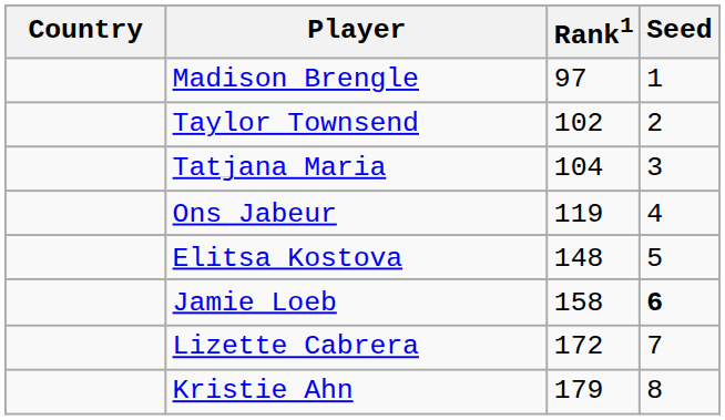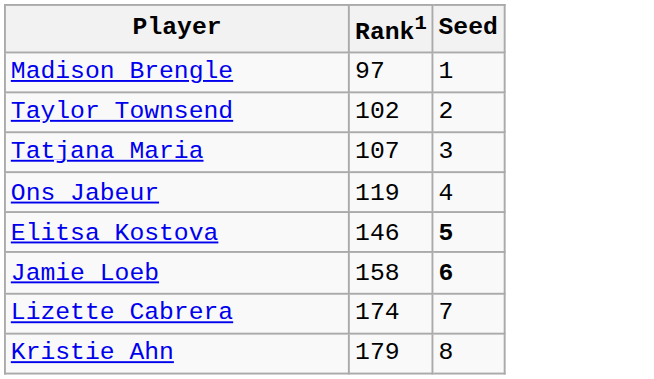 <table class="sortable wikitable">
 <tr>
-<th width="70">Country</th>
 <th width="175">Player</th>
 <th>Rank<sup>1</sup></th>
 <th>Seed</th>
 </tr>
 <tr>
-<td></td>
 <td><a href='#'>Madison Brengle</a></td>
 <td>97</td>
 <td>1</td>
 </tr>
 <tr>
-<td></td>
 <td><a href='#'>Taylor Townsend</a></td>
 <td>102</td>
 <td>2</td>
 </tr>
 <tr>
-<td></td>
 <td><a href='#'>Tatjana Maria</a></td>
-<td>104</td>
+<td>107</td>
 <td>3</td>
 </tr>
 <tr>
-<td></td>
 <td><a href='#'>Ons Jabeur</a></td>
 <td>119</td>
 <td>4</td>
 </tr>
 <tr>
-<td></td>
 <td><a href='#'>Elitsa Kostova</a></td>
-<td>148</td>
-<td>5</td>
+<td>146</td>
+<td><strong>5</strong></td>
 </tr>
 <tr>
-<td></td>
 <td><a href='#'>Jamie Loeb</a></td>
 <td>158</td>
 <td><strong>6</strong></td>
 </tr>
 <tr>
-<td></td>
 <td><a href='#'>Lizette Cabrera</a></td>
-<td>172</td>
+<td>174</td>
 <td>7</td>
 </tr>
 <tr>
-<td></td>
 <td><a href='#'>Kristie Ahn</a></td>
 <td>179</td>
 <td>8</td>
 </tr>
 </table>
